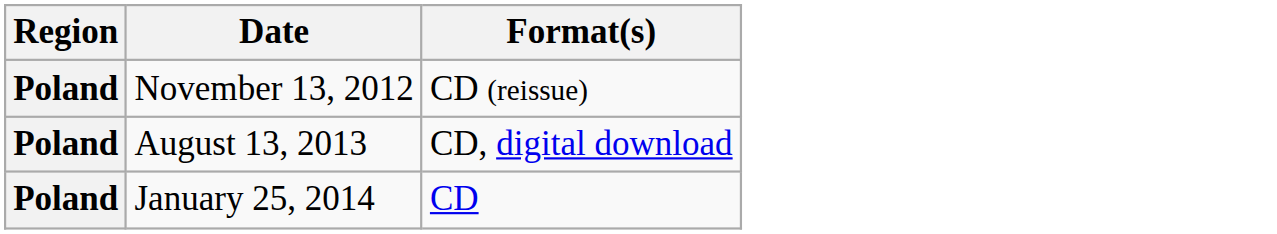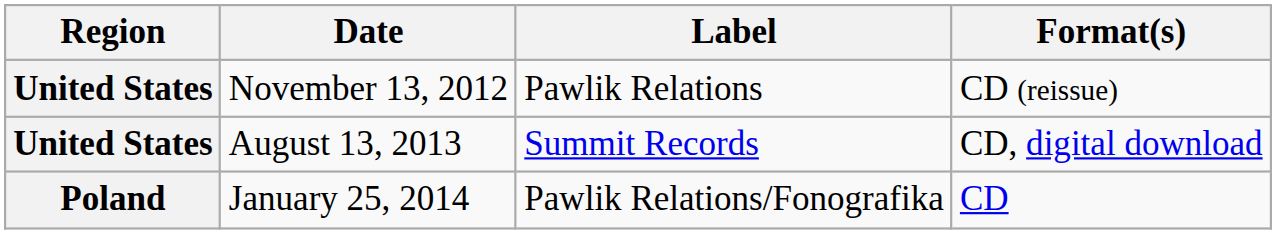 <table class="wikitable plainrowheaders">
 <tr>
 <th scope="col">Region</th>
 <th scope="col">Date</th>
+<th scope="col">Label</th>
 <th scope="col">Format(s)</th>
 </tr>
 <tr>
-<th scope="row">Poland</th>
+<th scope="row">United States</th>
 <td>November 13, 2012</td>
+<td>Pawlik Relations</td>
 <td>CD <small>(reissue)</small></td>
 </tr>
 <tr>
-<th scope="row">Poland</th>
+<th scope="row">United States</th>
 <td>August 13, 2013</td>
+<td><a href='#'>Summit Records</a></td>
 <td>CD, <a href='#'>digital download</a></td>
 </tr>
 <tr>
 <th scope="row">Poland</th>
 <td>January 25, 2014</td>
+<td>Pawlik Relations/Fonografika</td>
 <td><a href='#'>CD</a></td>
 </tr>
 </table>
